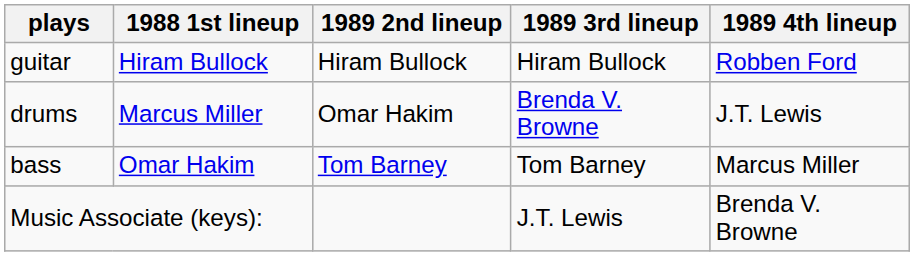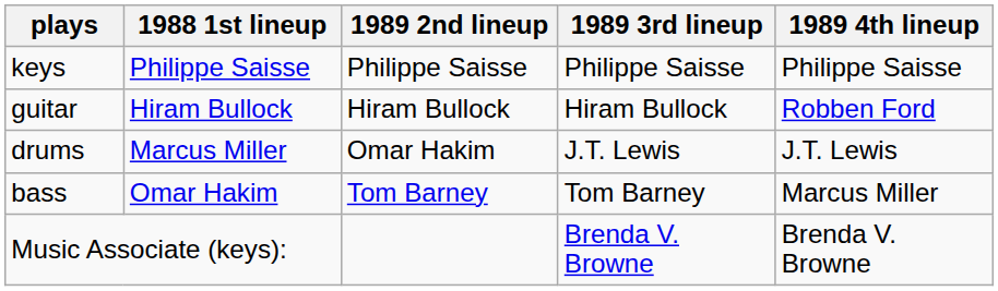 <table class="wikitable" border="1" align="center" width="600px">
 <tr>
 <th width="12%">plays</th>
 <th width="22%">1988 1st lineup</th>
 <th width="22%">1989 2nd lineup</th>
 <th width="22%">1989 3rd lineup</th>
 <th width="22%">1989 4th lineup</th>
+</tr>
+<tr>
+<td>keys</td>
+<td><a href='#'>Philippe Saisse</a></td>
+<td>Philippe Saisse</td>
+<td>Philippe Saisse</td>
+<td>Philippe Saisse</td>
 </tr>
 <tr>
 <td>guitar</td>
 <td><a href='#'>Hiram Bullock</a></td>
 <td>Hiram Bullock</td>
 <td>Hiram Bullock</td>
 <td><a href='#'>Robben Ford</a></td>
 </tr>
 <tr>
 <td>drums</td>
 <td><a href='#'>Marcus Miller</a></td>
 <td>Omar Hakim</td>
-<td><a href='#'>Brenda V. Browne</a></td>
+<td>J.T. Lewis</td>
 <td>J.T. Lewis</td>
 </tr>
 <tr>
 <td>bass</td>
 <td><a href='#'>Omar Hakim</a></td>
 <td><a href='#'>Tom Barney</a></td>
 <td>Tom Barney</td>
 <td>Marcus Miller</td>
 </tr>
 <tr>
 <td colspan="2">Music Associate (keys):</td>
 <td></td>
-<td>J.T. Lewis</td>
+<td><a href='#'>Brenda V. Browne</a></td>
 <td>Brenda V. Browne</td>
 </tr>
 </table>
